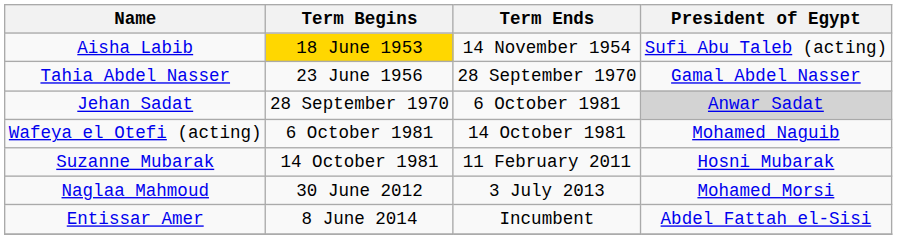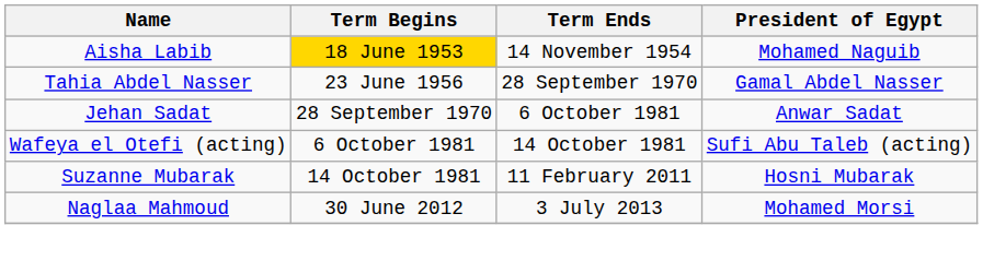 <table class="wikitable" style="text-align:center">
 <tr>
 <th>Name</th>
 <th>Term Begins</th>
 <th>Term Ends</th>
 <th>President of Egypt</th>
 </tr>
 <tr>
 <td><a href='#'>Aisha Labib</a></td>
 <td style="background: gold;">18 June 1953</td>
 <td>14 November 1954</td>
-<td><a href='#'>Sufi Abu Taleb</a> (acting)</td>
+<td><a href='#'>Mohamed Naguib</a></td>
 </tr>
 <tr>
 <td><a href='#'>Tahia Abdel Nasser</a></td>
 <td>23 June 1956</td>
 <td>28 September 1970</td>
 <td><a href='#'>Gamal Abdel Nasser</a></td>
 </tr>
 <tr>
 <td><a href='#'>Jehan Sadat</a></td>
 <td>28 September 1970</td>
 <td>6 October 1981</td>
-<td style="background: lightgrey;"><a href='#'>Anwar Sadat</a></td>
+<td><a href='#'>Anwar Sadat</a></td>
 </tr>
 <tr>
 <td><a href='#'>Wafeya el Otefi</a> (acting)</td>
 <td>6 October 1981</td>
 <td>14 October 1981</td>
-<td><a href='#'>Mohamed Naguib</a></td>
+<td><a href='#'>Sufi Abu Taleb</a> (acting)</td>
 </tr>
 <tr>
 <td><a href='#'>Suzanne Mubarak</a></td>
 <td>14 October 1981</td>
 <td>11 February 2011</td>
 <td><a href='#'>Hosni Mubarak</a></td>
 </tr>
 <tr>
 <td><a href='#'>Naglaa Mahmoud</a></td>
 <td>30 June 2012</td>
 <td>3 July 2013</td>
 <td><a href='#'>Mohamed Morsi</a></td>
 </tr>
 <tr>
-<td><a href='#'>Entissar Amer</a></td>
-<td>8 June 2014</td>
-<td>Incumbent</td>
-<td><a href='#'>Abdel Fattah el-Sisi</a></td>
-</tr>
-<tr>
 </tr>
 </table>
